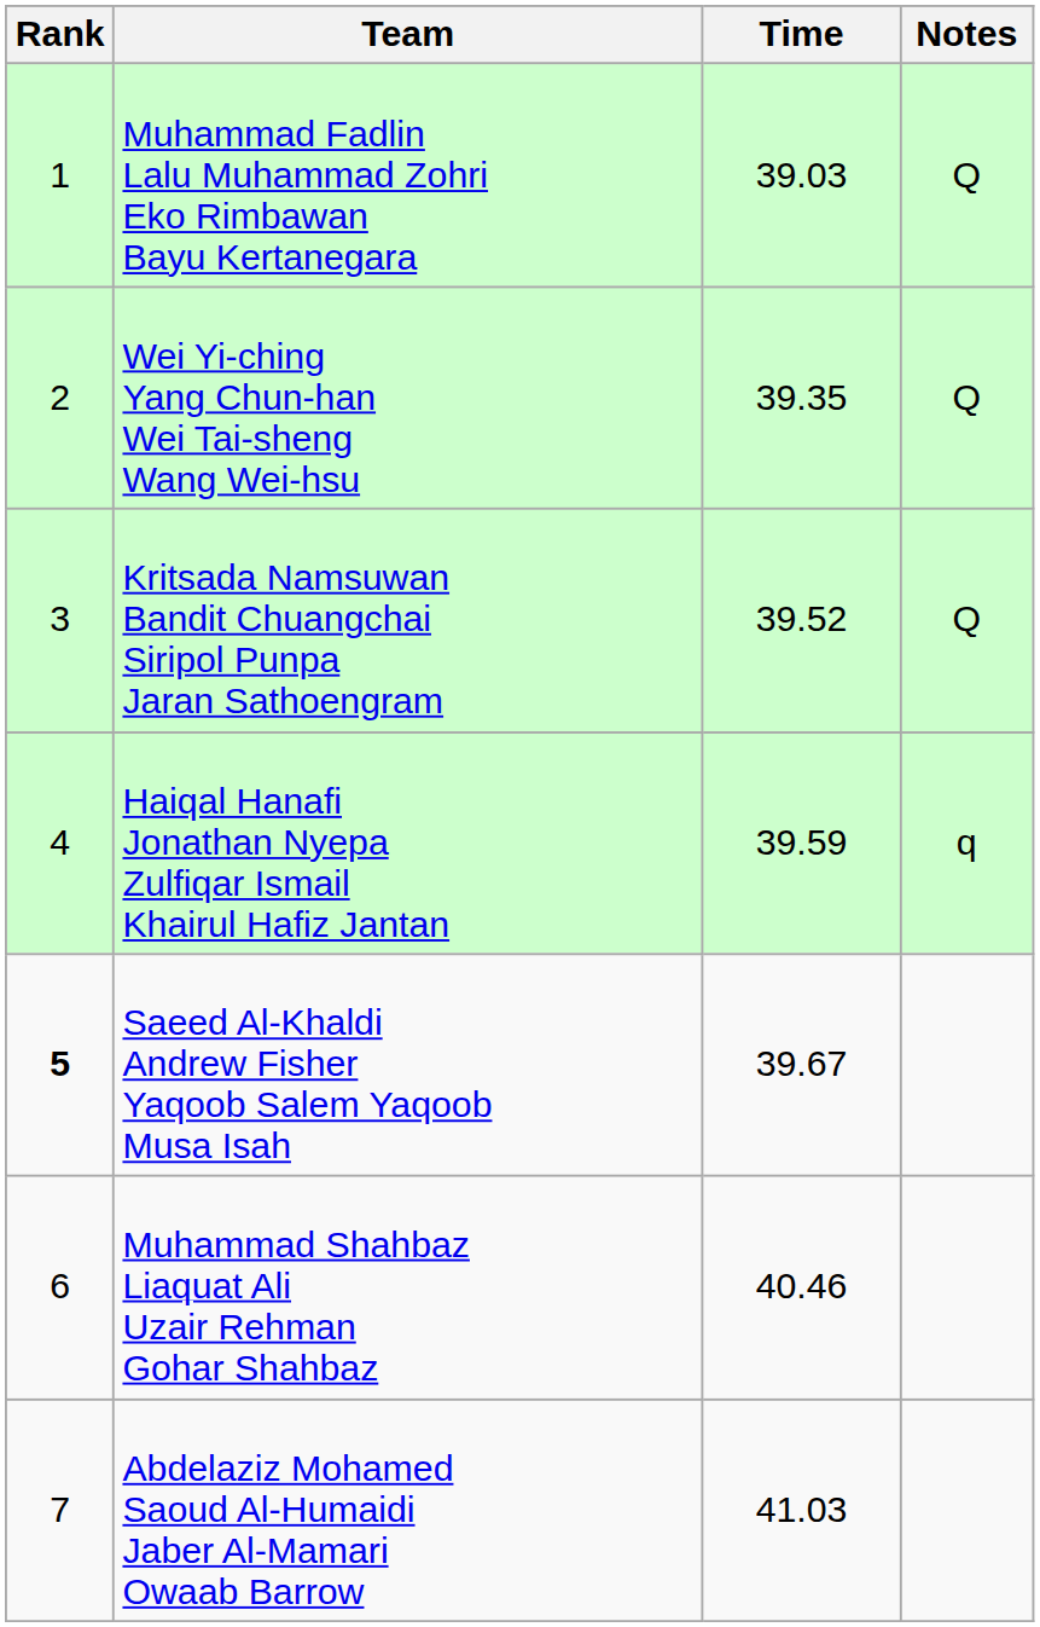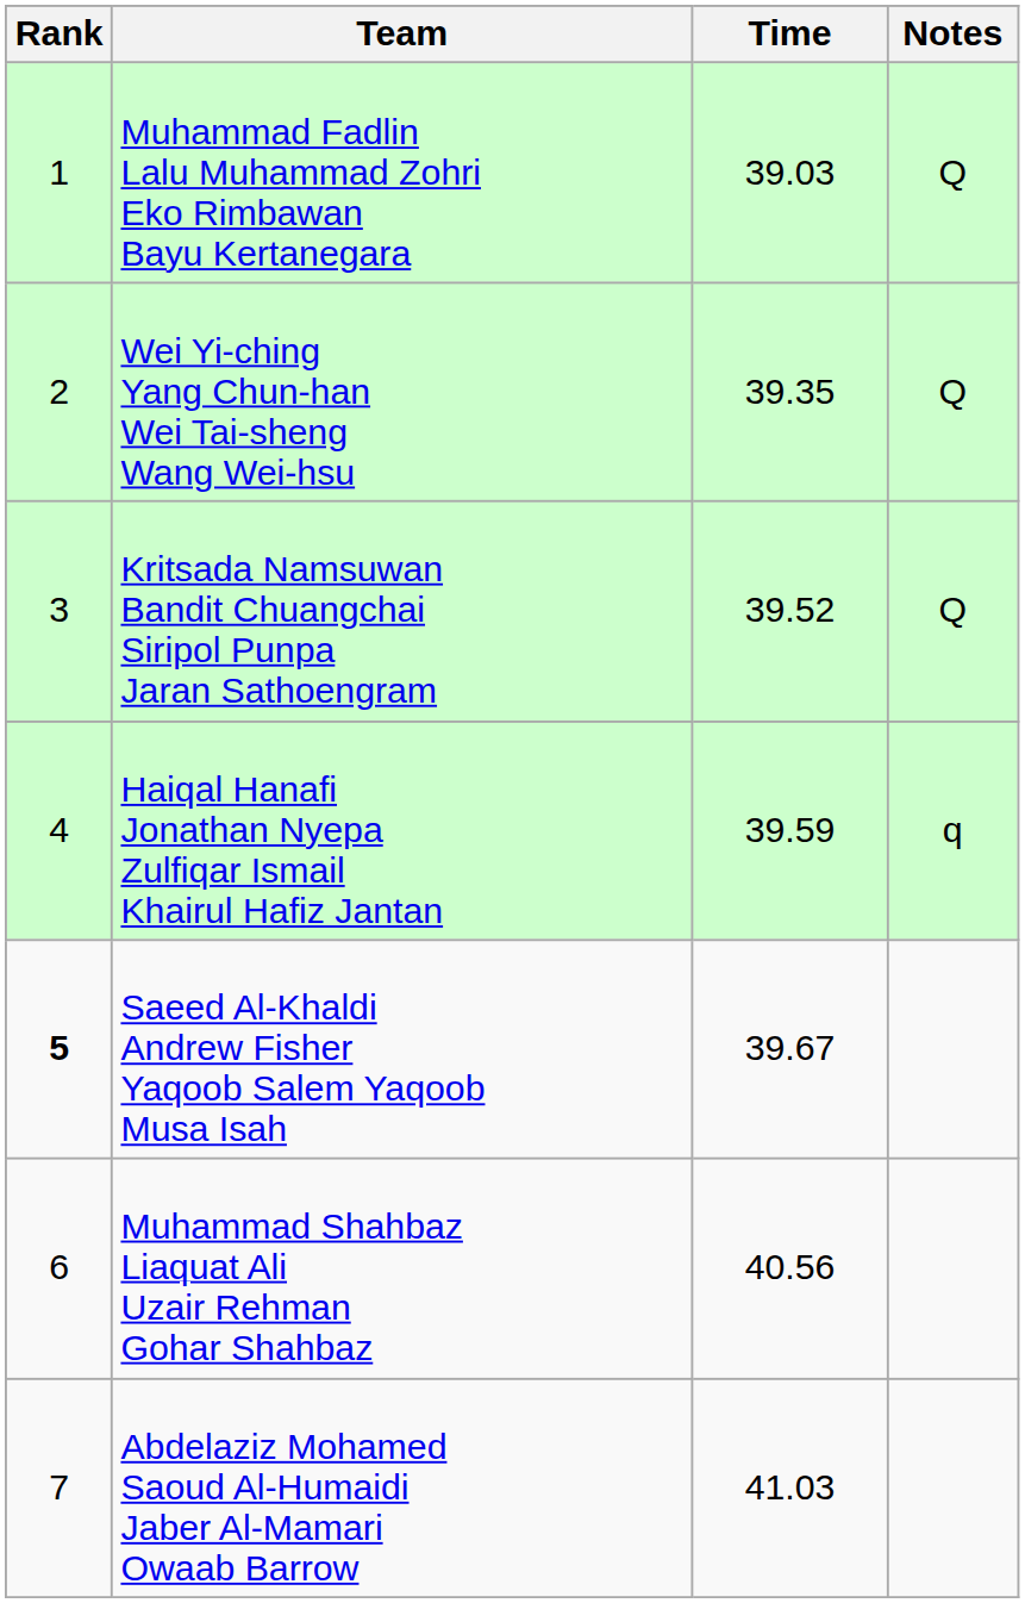 <table class="wikitable" style="text-align:center">
 <tr>
 <th width=40>Rank</th>
 <th width=250>Team</th>
 <th width=80>Time</th>
 <th width=50>Notes</th>
 </tr>
 <tr bgcolor=ccffcc>
 <td>1</td>
 <td align=left><br><a href='#'>Muhammad Fadlin</a><br><a href='#'>Lalu Muhammad Zohri</a><br><a href='#'>Eko Rimbawan</a><br><a href='#'>Bayu Kertanegara</a></td>
 <td>39.03</td>
 <td>Q</td>
 </tr>
 <tr bgcolor=ccffcc>
 <td>2</td>
 <td align=left><br><a href='#'>Wei Yi-ching</a><br><a href='#'>Yang Chun-han</a><br><a href='#'>Wei Tai-sheng</a><br><a href='#'>Wang Wei-hsu</a></td>
 <td>39.35</td>
 <td>Q</td>
 </tr>
 <tr bgcolor=ccffcc>
 <td>3</td>
 <td align=left><br><a href='#'>Kritsada Namsuwan</a><br><a href='#'>Bandit Chuangchai</a><br><a href='#'>Siripol Punpa</a><br><a href='#'>Jaran Sathoengram</a></td>
 <td>39.52</td>
 <td>Q</td>
 </tr>
 <tr bgcolor=ccffcc>
 <td>4</td>
 <td align=left><br><a href='#'>Haiqal Hanafi</a><br><a href='#'>Jonathan Nyepa</a><br><a href='#'>Zulfiqar Ismail</a><br><a href='#'>Khairul Hafiz Jantan</a></td>
 <td>39.59</td>
 <td>q</td>
 </tr>
 <tr>
 <td><strong>5</strong></td>
 <td align=left><br><a href='#'>Saeed Al-Khaldi</a><br><a href='#'>Andrew Fisher</a><br><a href='#'>Yaqoob Salem Yaqoob</a><br><a href='#'>Musa Isah</a></td>
 <td>39.67</td>
 <td></td>
 </tr>
 <tr>
 <td>6</td>
 <td align=left><br><a href='#'>Muhammad Shahbaz</a><br><a href='#'>Liaquat Ali</a><br><a href='#'>Uzair Rehman</a><br><a href='#'>Gohar Shahbaz</a></td>
-<td>40.46</td>
+<td>40.56</td>
 <td></td>
 </tr>
 <tr>
 <td>7</td>
 <td align=left><br><a href='#'>Abdelaziz Mohamed</a><br><a href='#'>Saoud Al-Humaidi</a><br><a href='#'>Jaber Al-Mamari</a><br><a href='#'>Owaab Barrow</a></td>
 <td>41.03</td>
 <td></td>
 </tr>
 </table>
